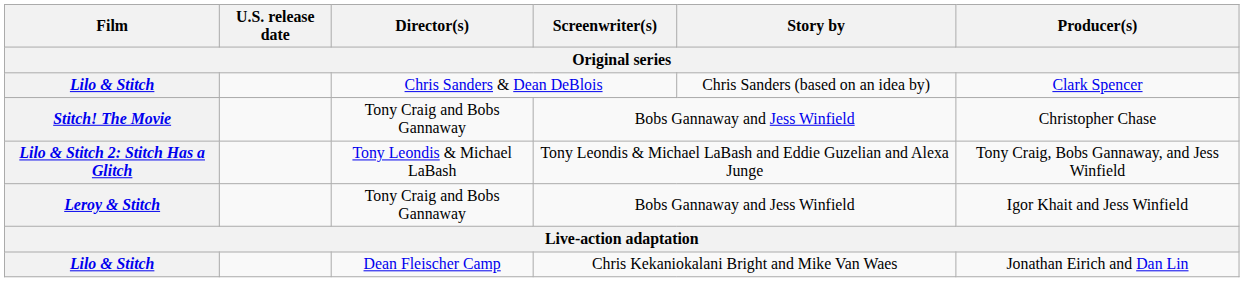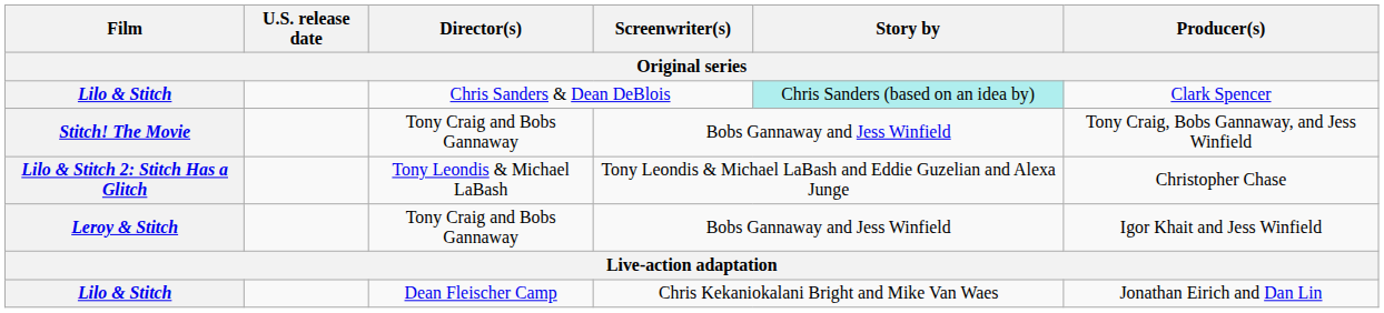 <table class="wikitable plainrowheaders" style="text-align:center;">
 <tr>
 <th>Film</th>
 <th>U.S. release date</th>
 <th>Director(s)</th>
 <th>Screenwriter(s)</th>
 <th>Story by</th>
 <th>Producer(s)</th>
 </tr>
 <tr>
 <th colspan="6">Original series</th>
 </tr>
 <tr>
 <th><em><a href='#'>Lilo & Stitch</a></em></th>
 <td></td>
 <td colspan="2"><a href='#'>Chris Sanders</a> & <a href='#'>Dean DeBlois</a></td>
-<td>Chris Sanders (based on an idea by)</td>
+<td style="background: paleturquoise;">Chris Sanders (based on an idea by)</td>
 <td><a href='#'>Clark Spencer</a></td>
 </tr>
 <tr>
 <th><em><a href='#'>Stitch! The Movie</a></em></th>
 <td></td>
 <td>Tony Craig and Bobs Gannaway</td>
 <td colspan="2">Bobs Gannaway and <a href='#'>Jess Winfield</a></td>
-<td>Christopher Chase</td>
+<td>Tony Craig, Bobs Gannaway, and Jess Winfield</td>
 </tr>
 <tr>
 <th><em><a href='#'>Lilo & Stitch 2: Stitch Has a Glitch</a></em></th>
 <td></td>
 <td><a href='#'>Tony Leondis</a> & Michael LaBash</td>
 <td colspan="2">Tony Leondis & Michael LaBash and Eddie Guzelian and Alexa Junge</td>
-<td>Tony Craig, Bobs Gannaway, and Jess Winfield</td>
+<td>Christopher Chase</td>
 </tr>
 <tr>
 <th><em><a href='#'>Leroy & Stitch</a></em></th>
 <td></td>
 <td>Tony Craig and Bobs Gannaway</td>
 <td colspan="2">Bobs Gannaway and Jess Winfield</td>
 <td>Igor Khait and Jess Winfield</td>
 </tr>
 <tr>
 <th colspan="6">Live-action adaptation</th>
 </tr>
 <tr>
 <th><em><a href='#'>Lilo & Stitch</a></em></th>
 <td></td>
 <td><a href='#'>Dean Fleischer Camp</a></td>
 <td colspan="2">Chris Kekaniokalani Bright and Mike Van Waes</td>
 <td>Jonathan Eirich and <a href='#'>Dan Lin</a></td>
 </tr>
 </table>
